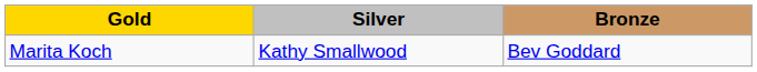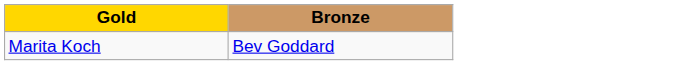 <table class="wikitable" style="text-align:left">
 <tr align="center">
 <td width=200 bgcolor=gold><strong>Gold</strong></td>
-<td width=200 bgcolor=silver><strong>Silver</strong></td>
 <td width=200 bgcolor=CC9966><strong>Bronze</strong></td>
 </tr>
 <tr>
 <td><a href='#'>Marita Koch</a><br><em></em></td>
-<td><a href='#'>Kathy Smallwood</a><br><em></em></td>
 <td><a href='#'>Bev Goddard</a><br><em></em></td>
 </tr>
 </table>
